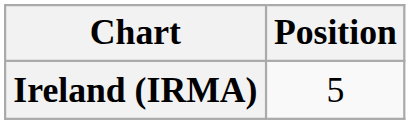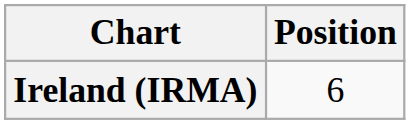 <table class="wikitable plainrowheaders" style="text-align:center">
 <tr>
 <th>Chart</th>
 <th>Position</th>
 </tr>
 <tr>
 <th scope="row">Ireland (IRMA)</th>
-<td>5</td>
+<td>6</td>
 </tr>
 </table>
